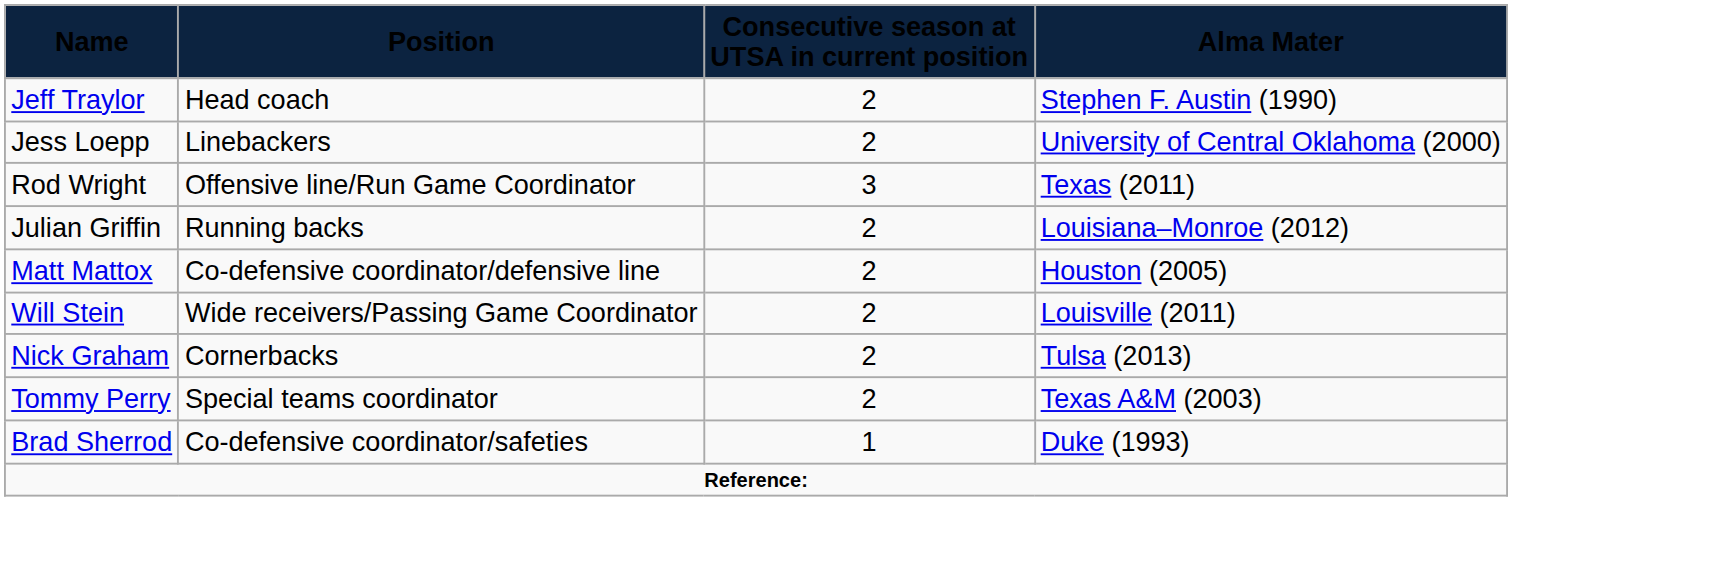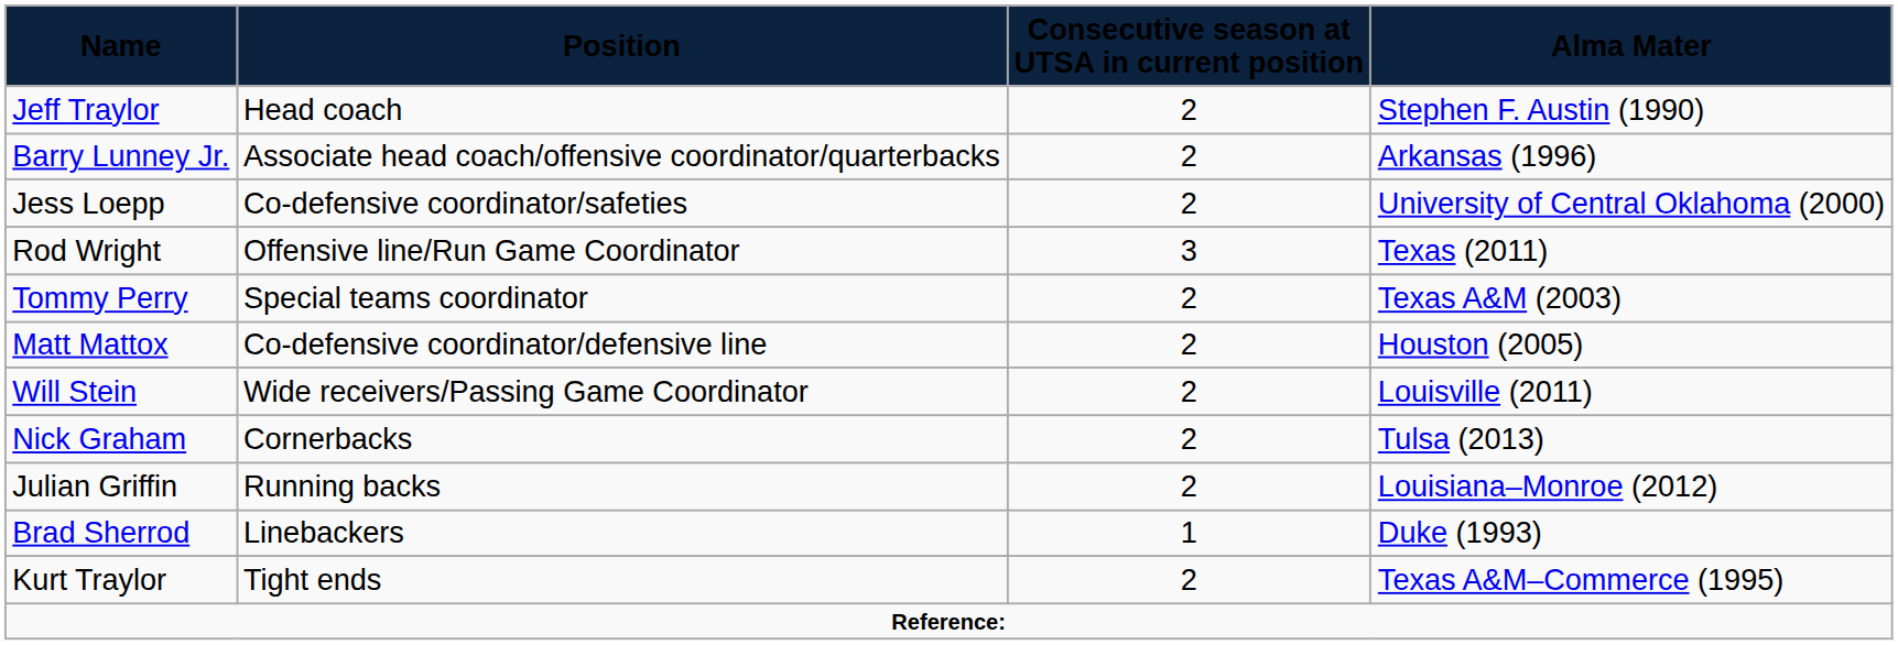 <table class="wikitable" style="font-size:90%;">
 <tr>
 <th style="background:#0C2340;"><span>Name</span></th>
 <th style="background:#0C2340;"><span>Position</span></th>
 <th style="background:#0C2340;"><span>Consecutive season at<br>UTSA in current position</span></th>
 <th style="background:#0C2340;"><span>Alma Mater</span></th>
 </tr>
 <tr>
 <td><a href='#'>Jeff Traylor</a></td>
 <td>Head coach</td>
 <td align="center">2</td>
 <td><a href='#'>Stephen F. Austin</a> (1990)</td>
 </tr>
 <tr>
+<td><a href='#'>Barry Lunney Jr.</a></td>
+<td>Associate head coach/offensive coordinator/quarterbacks</td>
+<td align="center">2</td>
+<td><a href='#'>Arkansas</a> (1996)</td>
+</tr>
+<tr>
 <td>Jess Loepp</td>
-<td>Linebackers</td>
+<td>Co-defensive coordinator/safeties</td>
 <td align="center">2</td>
 <td><a href='#'>University of Central Oklahoma</a> (2000)</td>
 </tr>
 <tr>
 <td>Rod Wright</td>
 <td>Offensive line/Run Game Coordinator</td>
 <td align="center">3</td>
 <td><a href='#'>Texas</a> (2011)</td>
 </tr>
 <tr>
-<td>Julian Griffin</td>
-<td>Running backs</td>
+<td><a href='#'>Tommy Perry</a></td>
+<td>Special teams coordinator</td>
 <td align="center">2</td>
-<td><a href='#'>Louisiana–Monroe</a> (2012)</td>
+<td><a href='#'>Texas A&M</a> (2003)</td>
 </tr>
 <tr>
 <td><a href='#'>Matt Mattox</a></td>
 <td>Co-defensive coordinator/defensive line</td>
 <td align="center">2</td>
 <td><a href='#'>Houston</a> (2005)</td>
 </tr>
 <tr>
 <td><a href='#'>Will Stein</a></td>
 <td>Wide receivers/Passing Game Coordinator</td>
 <td align="center">2</td>
 <td><a href='#'>Louisville</a> (2011)</td>
 </tr>
 <tr>
 <td><a href='#'>Nick Graham</a></td>
 <td>Cornerbacks</td>
 <td align="center">2</td>
 <td><a href='#'>Tulsa</a> (2013)</td>
 </tr>
 <tr>
-<td><a href='#'>Tommy Perry</a></td>
-<td>Special teams coordinator</td>
+<td>Julian Griffin</td>
+<td>Running backs</td>
 <td align="center">2</td>
-<td><a href='#'>Texas A&M</a> (2003)</td>
+<td><a href='#'>Louisiana–Monroe</a> (2012)</td>
 </tr>
 <tr>
 <td><a href='#'>Brad Sherrod</a></td>
-<td>Co-defensive coordinator/safeties</td>
+<td>Linebackers</td>
 <td align="center">1</td>
 <td><a href='#'>Duke</a> (1993)</td>
+</tr>
+<tr>
+<td>Kurt Traylor</td>
+<td>Tight ends</td>
+<td align="center">2</td>
+<td><a href='#'>Texas A&M–Commerce</a> (1995)</td>
 </tr>
 <tr>
 <td colspan="4" style="font-size:8pt; text-align:center;"><strong>Reference:</strong></td>
 </tr>
 </table>
